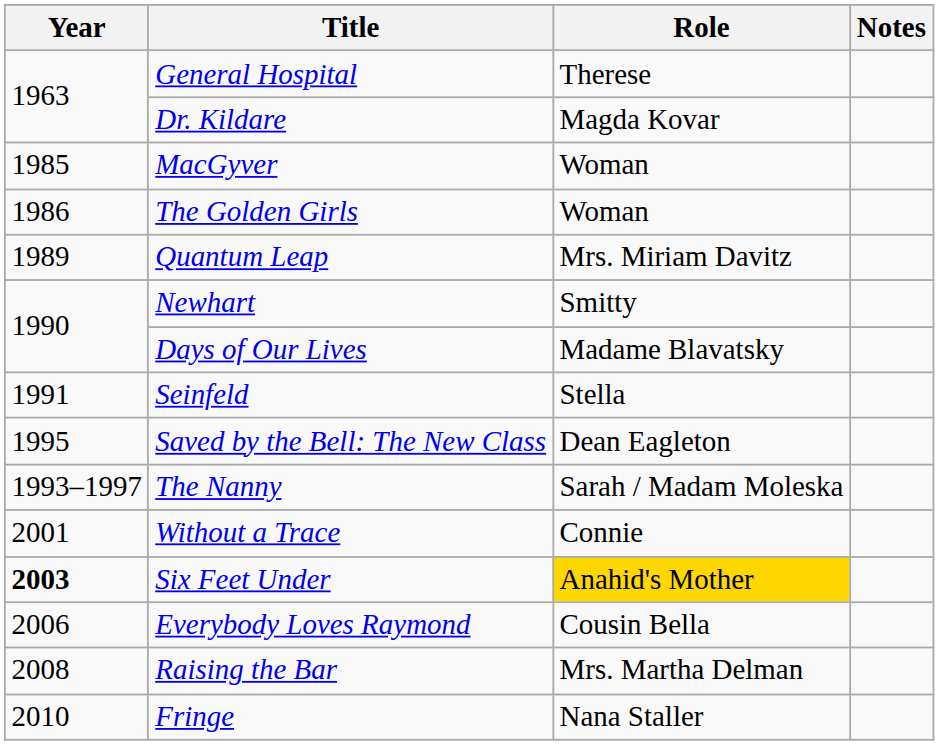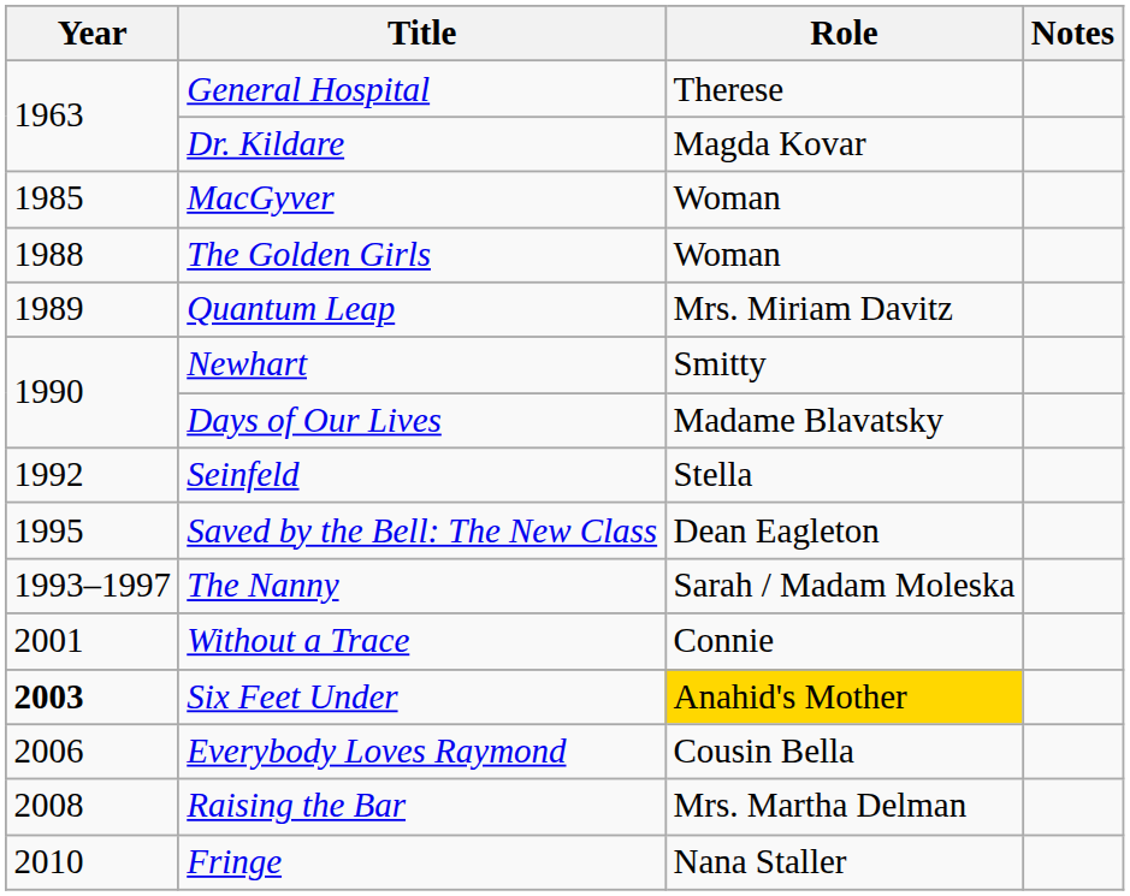 <table class="wikitable sortable">
 <tr>
 <th>Year</th>
 <th>Title</th>
 <th>Role</th>
 <th>Notes</th>
 </tr>
 <tr>
 <td rowspan="2">1963</td>
 <td><em><a href='#'>General Hospital</a></em></td>
 <td>Therese</td>
 <td></td>
 </tr>
 <tr>
 <td><em><a href='#'>Dr. Kildare</a></em></td>
 <td>Magda Kovar</td>
 <td></td>
 </tr>
 <tr>
 <td>1985</td>
 <td><em><a href='#'>MacGyver</a></em></td>
 <td>Woman</td>
 <td></td>
 </tr>
 <tr>
-<td>1986</td>
+<td>1988</td>
 <td><em><a href='#'>The Golden Girls</a></em></td>
 <td>Woman</td>
 <td></td>
 </tr>
 <tr>
 <td>1989</td>
 <td><em><a href='#'>Quantum Leap</a></em></td>
 <td>Mrs. Miriam Davitz</td>
 <td></td>
 </tr>
 <tr>
 <td rowspan="2">1990</td>
 <td><em><a href='#'>Newhart</a></em></td>
 <td>Smitty</td>
 <td></td>
 </tr>
 <tr>
 <td><em><a href='#'>Days of Our Lives</a></em></td>
 <td>Madame Blavatsky</td>
 <td></td>
 </tr>
 <tr>
-<td>1991</td>
+<td>1992</td>
 <td><em><a href='#'>Seinfeld</a></em></td>
 <td>Stella</td>
 <td></td>
 </tr>
 <tr>
 <td>1995</td>
 <td><em><a href='#'>Saved by the Bell: The New Class</a></em></td>
 <td>Dean Eagleton</td>
 <td></td>
 </tr>
 <tr>
 <td>1993–1997</td>
 <td><em><a href='#'>The Nanny</a></em></td>
 <td>Sarah / Madam Moleska</td>
 <td></td>
 </tr>
 <tr>
 <td>2001</td>
 <td><em><a href='#'>Without a Trace</a></em></td>
 <td>Connie</td>
 <td></td>
 </tr>
 <tr>
 <td><strong>2003</strong></td>
 <td><em><a href='#'>Six Feet Under</a></em></td>
 <td style="background: gold;">Anahid's Mother</td>
 <td></td>
 </tr>
 <tr>
 <td>2006</td>
 <td><em><a href='#'>Everybody Loves Raymond</a></em></td>
 <td>Cousin Bella</td>
 <td></td>
 </tr>
 <tr>
 <td>2008</td>
 <td><em><a href='#'>Raising the Bar</a></em></td>
 <td>Mrs. Martha Delman</td>
 <td></td>
 </tr>
 <tr>
 <td>2010</td>
 <td><em><a href='#'>Fringe</a></em></td>
 <td>Nana Staller</td>
 <td></td>
 </tr>
 </table>
